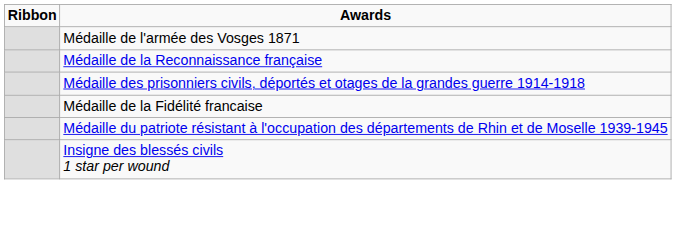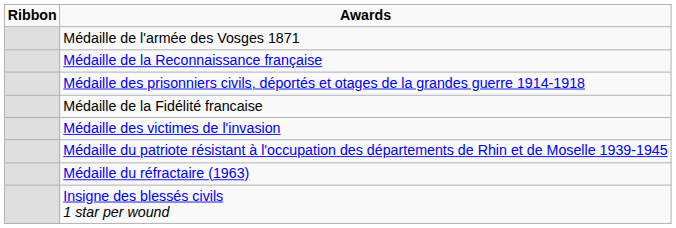 <table class="wikitable">
 <tr>
 <td align=center><strong>Ribbon</strong></td>
 <td align=center><strong>Awards</strong></td>
 </tr>
 <tr>
 <td bgcolor="#DFDFDF"></td>
 <td>Médaille de l'armée des Vosges 1871</td>
 </tr>
 <tr>
 <td bgcolor="#DFDFDF"></td>
 <td><a href='#'>Médaille de la Reconnaissance française</a></td>
 </tr>
 <tr>
 <td bgcolor="#DFDFDF"></td>
 <td><a href='#'>Médaille des prisonniers civils, déportés et otages de la grandes guerre 1914-1918</a></td>
 </tr>
 <tr>
 <td bgcolor="#DFDFDF"></td>
 <td>Médaille de la Fidélité francaise</td>
 </tr>
 <tr>
 <td bgcolor="#DFDFDF"></td>
+<td><a href='#'>Médaille des victimes de l'invasion</a></td>
+</tr>
+<tr>
+<td bgcolor="#DFDFDF"></td>
 <td><a href='#'>Médaille du patriote résistant à l'occupation des départements de Rhin et de Moselle 1939-1945</a></td>
+</tr>
+<tr>
+<td bgcolor="#DFDFDF"></td>
+<td><a href='#'>Médaille du réfractaire (1963)</a></td>
 </tr>
 <tr>
 <td bgcolor="#DFDFDF"></td>
 <td><a href='#'>Insigne des blessés civils</a><br> <em>1 star per wound</em></td>
 </tr>
 </table>
